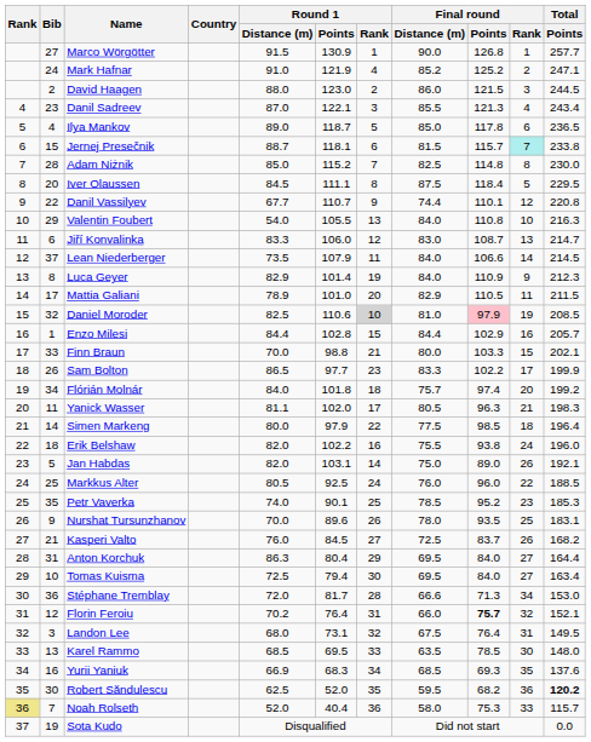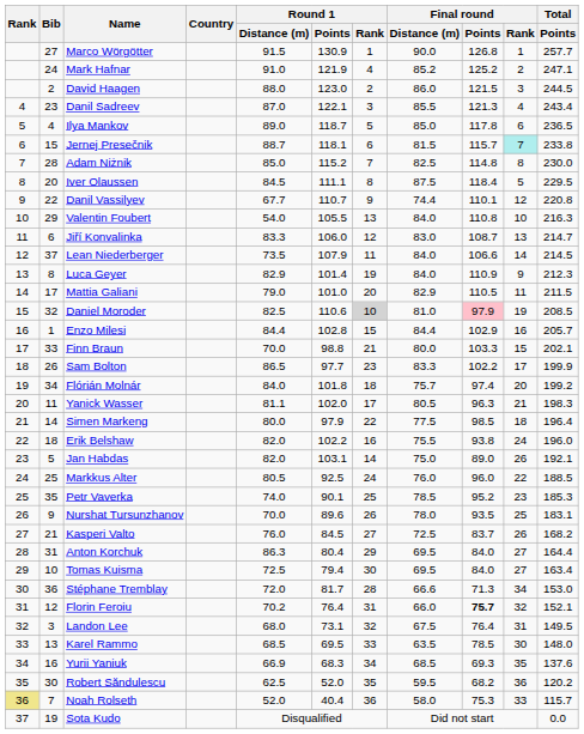 <table class="wikitable sortable" style="text-align:center">
 <tr>
 <th rowspan=2>Rank</th>
 <th rowspan=2>Bib</th>
 <th rowspan=2>Name</th>
 <th rowspan=2>Country</th>
 <th colspan=3>Round 1</th>
 <th colspan=3>Final round</th>
 <th>Total</th>
 </tr>
 <tr>
 <th>Distance (m)</th>
 <th>Points</th>
 <th>Rank</th>
 <th>Distance (m)</th>
 <th>Points</th>
 <th>Rank</th>
 <th>Points</th>
 </tr>
 <tr>
 <td></td>
 <td>27</td>
 <td align=left><a href='#'>Marco Wörgötter</a></td>
 <td align=left></td>
 <td>91.5</td>
 <td>130.9</td>
 <td>1</td>
 <td>90.0</td>
 <td>126.8</td>
 <td>1</td>
 <td>257.7</td>
 </tr>
 <tr>
 <td></td>
 <td>24</td>
 <td align=left><a href='#'>Mark Hafnar</a></td>
 <td align=left></td>
 <td>91.0</td>
 <td>121.9</td>
 <td>4</td>
 <td>85.2</td>
 <td>125.2</td>
 <td>2</td>
 <td>247.1</td>
 </tr>
 <tr>
 <td></td>
 <td>2</td>
 <td align=left><a href='#'>David Haagen</a></td>
 <td align=left></td>
 <td>88.0</td>
 <td>123.0</td>
 <td>2</td>
 <td>86.0</td>
 <td>121.5</td>
 <td>3</td>
 <td>244.5</td>
 </tr>
 <tr>
 <td>4</td>
 <td>23</td>
 <td align=left><a href='#'>Danil Sadreev</a></td>
 <td align=left></td>
 <td>87.0</td>
 <td>122.1</td>
 <td>3</td>
 <td>85.5</td>
 <td>121.3</td>
 <td>4</td>
 <td>243.4</td>
 </tr>
 <tr>
 <td>5</td>
 <td>4</td>
 <td align=left><a href='#'>Ilya Mankov</a></td>
 <td align=left></td>
 <td>89.0</td>
 <td>118.7</td>
 <td>5</td>
 <td>85.0</td>
 <td>117.8</td>
 <td>6</td>
 <td>236.5</td>
 </tr>
 <tr>
 <td>6</td>
 <td>15</td>
 <td align=left><a href='#'>Jernej Presečnik</a></td>
 <td align=left></td>
 <td>88.7</td>
 <td>118.1</td>
 <td>6</td>
 <td>81.5</td>
 <td>115.7</td>
 <td style="background: paleturquoise;">7</td>
 <td>233.8</td>
 </tr>
 <tr>
 <td>7</td>
 <td>28</td>
 <td align=left><a href='#'>Adam Niżnik</a></td>
 <td align=left></td>
 <td>85.0</td>
 <td>115.2</td>
 <td>7</td>
 <td>82.5</td>
 <td>114.8</td>
 <td>8</td>
 <td>230.0</td>
 </tr>
 <tr>
 <td>8</td>
 <td>20</td>
 <td align=left><a href='#'>Iver Olaussen</a></td>
 <td align=left></td>
 <td>84.5</td>
 <td>111.1</td>
 <td>8</td>
 <td>87.5</td>
 <td>118.4</td>
 <td>5</td>
 <td>229.5</td>
 </tr>
 <tr>
 <td>9</td>
 <td>22</td>
 <td align=left><a href='#'>Danil Vassilyev</a></td>
 <td align=left></td>
 <td>67.7</td>
 <td>110.7</td>
 <td>9</td>
 <td>74.4</td>
 <td>110.1</td>
 <td>12</td>
 <td>220.8</td>
 </tr>
 <tr>
 <td>10</td>
 <td>29</td>
 <td align=left><a href='#'>Valentin Foubert</a></td>
 <td align=left></td>
 <td>54.0</td>
 <td>105.5</td>
 <td>13</td>
 <td>84.0</td>
 <td>110.8</td>
 <td>10</td>
 <td>216.3</td>
 </tr>
 <tr>
 <td>11</td>
 <td>6</td>
 <td align=left><a href='#'>Jiří Konvalinka</a></td>
 <td align=left></td>
 <td>83.3</td>
 <td>106.0</td>
 <td>12</td>
 <td>83.0</td>
 <td>108.7</td>
 <td>13</td>
 <td>214.7</td>
 </tr>
 <tr>
 <td>12</td>
 <td>37</td>
 <td align=left><a href='#'>Lean Niederberger</a></td>
 <td align=left></td>
 <td>73.5</td>
 <td>107.9</td>
 <td>11</td>
 <td>84.0</td>
 <td>106.6</td>
 <td>14</td>
 <td>214.5</td>
 </tr>
 <tr>
 <td>13</td>
 <td>8</td>
 <td align=left><a href='#'>Luca Geyer</a></td>
 <td align=left></td>
 <td>82.9</td>
 <td>101.4</td>
 <td>19</td>
 <td>84.0</td>
 <td>110.9</td>
 <td>9</td>
 <td>212.3</td>
 </tr>
 <tr>
 <td>14</td>
 <td>17</td>
 <td align=left><a href='#'>Mattia Galiani</a></td>
 <td align=left></td>
-<td>78.9</td>
+<td>79.0</td>
 <td>101.0</td>
 <td>20</td>
 <td>82.9</td>
 <td>110.5</td>
 <td>11</td>
 <td>211.5</td>
 </tr>
 <tr>
 <td>15</td>
 <td>32</td>
 <td align=left><a href='#'>Daniel Moroder</a></td>
 <td align=left></td>
 <td>82.5</td>
 <td>110.6</td>
 <td style="background: lightgrey;">10</td>
 <td>81.0</td>
 <td style="background: pink;">97.9</td>
 <td>19</td>
 <td>208.5</td>
 </tr>
 <tr>
 <td>16</td>
 <td>1</td>
 <td align=left><a href='#'>Enzo Milesi</a></td>
 <td align=left></td>
 <td>84.4</td>
 <td>102.8</td>
 <td>15</td>
 <td>84.4</td>
 <td>102.9</td>
 <td>16</td>
 <td>205.7</td>
 </tr>
 <tr>
 <td>17</td>
 <td>33</td>
 <td align=left><a href='#'>Finn Braun</a></td>
 <td align=left></td>
 <td>70.0</td>
 <td>98.8</td>
 <td>21</td>
 <td>80.0</td>
 <td>103.3</td>
 <td>15</td>
 <td>202.1</td>
 </tr>
 <tr>
 <td>18</td>
 <td>26</td>
 <td align=left><a href='#'>Sam Bolton</a></td>
 <td align=left></td>
 <td>86.5</td>
 <td>97.7</td>
 <td>23</td>
 <td>83.3</td>
 <td>102.2</td>
 <td>17</td>
 <td>199.9</td>
 </tr>
 <tr>
 <td>19</td>
 <td>34</td>
 <td align=left><a href='#'>Flórián Molnár</a></td>
 <td align=left></td>
 <td>84.0</td>
 <td>101.8</td>
 <td>18</td>
 <td>75.7</td>
 <td>97.4</td>
 <td>20</td>
 <td>199.2</td>
 </tr>
 <tr>
 <td>20</td>
 <td>11</td>
 <td align=left><a href='#'>Yanick Wasser</a></td>
 <td align=left></td>
 <td>81.1</td>
 <td>102.0</td>
 <td>17</td>
 <td>80.5</td>
 <td>96.3</td>
 <td>21</td>
 <td>198.3</td>
 </tr>
 <tr>
 <td>21</td>
 <td>14</td>
 <td align=left><a href='#'>Simen Markeng</a></td>
 <td align=left></td>
 <td>80.0</td>
 <td>97.9</td>
 <td>22</td>
 <td>77.5</td>
 <td>98.5</td>
 <td>18</td>
 <td>196.4</td>
 </tr>
 <tr>
 <td>22</td>
 <td>18</td>
 <td align=left><a href='#'>Erik Belshaw</a></td>
 <td align=left></td>
 <td>82.0</td>
 <td>102.2</td>
 <td>16</td>
 <td>75.5</td>
 <td>93.8</td>
 <td>24</td>
 <td>196.0</td>
 </tr>
 <tr>
 <td>23</td>
 <td>5</td>
 <td align=left><a href='#'>Jan Habdas</a></td>
 <td align=left></td>
 <td>82.0</td>
 <td>103.1</td>
 <td>14</td>
 <td>75.0</td>
 <td>89.0</td>
 <td>26</td>
 <td>192.1</td>
 </tr>
 <tr>
 <td>24</td>
 <td>25</td>
 <td align=left><a href='#'>Markkus Alter</a></td>
 <td align=left></td>
 <td>80.5</td>
 <td>92.5</td>
 <td>24</td>
 <td>76.0</td>
 <td>96.0</td>
 <td>22</td>
 <td>188.5</td>
 </tr>
 <tr>
 <td>25</td>
 <td>35</td>
 <td align=left><a href='#'>Petr Vaverka</a></td>
 <td align=left></td>
 <td>74.0</td>
 <td>90.1</td>
 <td>25</td>
 <td>78.5</td>
 <td>95.2</td>
 <td>23</td>
 <td>185.3</td>
 </tr>
 <tr>
 <td>26</td>
 <td>9</td>
 <td align=left><a href='#'>Nurshat Tursunzhanov</a></td>
 <td align=left></td>
 <td>70.0</td>
 <td>89.6</td>
 <td>26</td>
 <td>78.0</td>
 <td>93.5</td>
 <td>25</td>
 <td>183.1</td>
 </tr>
 <tr>
 <td>27</td>
 <td>21</td>
 <td align=left><a href='#'>Kasperi Valto</a></td>
 <td align=left></td>
 <td>76.0</td>
 <td>84.5</td>
 <td>27</td>
 <td>72.5</td>
 <td>83.7</td>
 <td>26</td>
 <td>168.2</td>
 </tr>
 <tr>
 <td>28</td>
 <td>31</td>
 <td align=left><a href='#'>Anton Korchuk</a></td>
 <td align=left></td>
 <td>86.3</td>
 <td>80.4</td>
 <td>29</td>
 <td>69.5</td>
 <td>84.0</td>
 <td>27</td>
 <td>164.4</td>
 </tr>
 <tr>
 <td>29</td>
 <td>10</td>
 <td align=left><a href='#'>Tomas Kuisma</a></td>
 <td align=left></td>
 <td>72.5</td>
 <td>79.4</td>
 <td>30</td>
 <td>69.5</td>
 <td>84.0</td>
 <td>27</td>
 <td>163.4</td>
 </tr>
 <tr>
 <td>30</td>
 <td>36</td>
 <td align=left><a href='#'>Stéphane Tremblay</a></td>
 <td align=left></td>
 <td>72.0</td>
 <td>81.7</td>
 <td>28</td>
 <td>66.6</td>
 <td>71.3</td>
 <td>34</td>
 <td>153.0</td>
 </tr>
 <tr>
 <td>31</td>
 <td>12</td>
 <td align=left><a href='#'>Florin Feroiu</a></td>
 <td align=left></td>
 <td>70.2</td>
 <td>76.4</td>
 <td>31</td>
 <td>66.0</td>
 <td><strong>75.7</strong></td>
 <td>32</td>
 <td>152.1</td>
 </tr>
 <tr>
 <td>32</td>
 <td>3</td>
 <td align=left><a href='#'>Landon Lee</a></td>
 <td align=left></td>
 <td>68.0</td>
 <td>73.1</td>
 <td>32</td>
 <td>67.5</td>
 <td>76.4</td>
 <td>31</td>
 <td>149.5</td>
 </tr>
 <tr>
 <td>33</td>
 <td>13</td>
 <td align=left><a href='#'>Karel Rammo</a></td>
 <td align=left></td>
 <td>68.5</td>
 <td>69.5</td>
 <td>33</td>
 <td>63.5</td>
 <td>78.5</td>
 <td>30</td>
 <td>148.0</td>
 </tr>
 <tr>
 <td>34</td>
 <td>16</td>
 <td align=left><a href='#'>Yurii Yaniuk</a></td>
 <td align=left></td>
 <td>66.9</td>
 <td>68.3</td>
 <td>34</td>
 <td>68.5</td>
 <td>69.3</td>
 <td>35</td>
 <td>137.6</td>
 </tr>
 <tr>
 <td>35</td>
 <td>30</td>
 <td align=left><a href='#'>Robert Săndulescu</a></td>
 <td align=left></td>
 <td>62.5</td>
 <td>52.0</td>
 <td>35</td>
 <td>59.5</td>
 <td>68.2</td>
 <td>36</td>
-<td><strong>120.2</strong></td>
+<td>120.2</td>
 </tr>
 <tr>
 <td style="background: khaki;">36</td>
 <td>7</td>
 <td align=left><a href='#'>Noah Rolseth</a></td>
 <td align=left></td>
 <td>52.0</td>
 <td>40.4</td>
 <td>36</td>
 <td>58.0</td>
 <td>75.3</td>
 <td>33</td>
 <td>115.7</td>
 </tr>
 <tr>
 <td>37</td>
 <td>19</td>
 <td align=left><a href='#'>Sota Kudo</a></td>
 <td align=left></td>
 <td colspan=3>Disqualified</td>
 <td colspan=3>Did not start</td>
 <td>0.0</td>
 </tr>
 </table>
